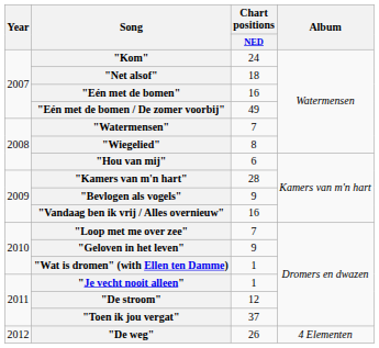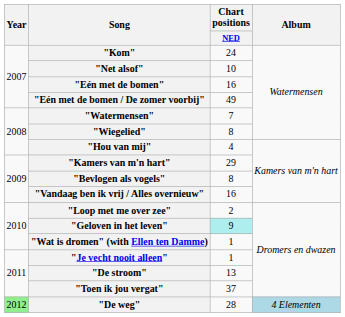 <table class="wikitable plainrowheaders" style="text-align:center;" border="1">
 <tr>
 <th scope="col" rowspan="2">Year</th>
 <th scope="col" rowspan="2">Song</th>
 <th scope="col" rowspan="1">Chart positions</th>
 <th scope="col" rowspan="2">Album</th>
 </tr>
 <tr>
 <th scope="col" style="width:3em;font-size:85%;"><a href='#'>NED</a><br></th>
 </tr>
 <tr>
 <td rowspan="4">2007</td>
 <th scope="row">"Kom"</th>
 <td>24</td>
 <td rowspan="6"><em>Watermensen</em></td>
 </tr>
 <tr>
 <th scope="row">"Net alsof"</th>
-<td>18</td>
+<td>10</td>
 </tr>
 <tr>
 <th scope="row">"Eén met de bomen"</th>
 <td>16</td>
 </tr>
 <tr>
 <th scope="row">"Eén met de bomen / De zomer voorbij"</th>
 <td>49</td>
 </tr>
 <tr>
 <td rowspan="3">2008</td>
 <th scope="row">"Watermensen"</th>
 <td>7</td>
 </tr>
 <tr>
 <th scope="row">"Wiegelied"</th>
 <td>8</td>
 </tr>
 <tr>
 <th scope="row">"Hou van mij"</th>
-<td>6</td>
+<td>4</td>
 <td rowspan="4"><em>Kamers van m'n hart</em></td>
 </tr>
 <tr>
 <td rowspan="3">2009</td>
 <th scope="row">"Kamers van m'n hart"</th>
-<td>28</td>
+<td>29</td>
 </tr>
 <tr>
 <th scope="row">"Bevlogen als vogels"</th>
-<td>9</td>
+<td>8</td>
 </tr>
 <tr>
 <th scope="row">"Vandaag ben ik vrij / Alles overnieuw"</th>
 <td>16</td>
 </tr>
 <tr>
 <td rowspan="3">2010</td>
 <th scope="row">"Loop met me over zee"</th>
-<td>7</td>
+<td>2</td>
 <td rowspan="6"><em>Dromers en dwazen</em></td>
 </tr>
 <tr>
 <th scope="row">"Geloven in het leven"</th>
-<td>9</td>
+<td style="background: paleturquoise;">9</td>
 </tr>
 <tr>
 <th scope="row">"Wat is dromen" (with <a href='#'>Ellen ten Damme</a>)</th>
 <td>1</td>
 </tr>
 <tr>
 <td rowspan="3">2011</td>
 <th scope="row">"<a href='#'>Je vecht nooit alleen</a>"</th>
 <td>1</td>
 </tr>
 <tr>
 <th scope="row">"De stroom"</th>
-<td>12</td>
+<td>13</td>
 </tr>
 <tr>
 <th scope="row">"Toen ik jou vergat"</th>
 <td>37</td>
 </tr>
 <tr>
-<td>2012</td>
+<td style="background: lightgreen;">2012</td>
 <th scope="row">"De weg"</th>
-<td>26</td>
-<td><em>4 Elementen</em></td>
+<td>28</td>
+<td style="background: lightblue;"><em>4 Elementen</em></td>
 </tr>
 </table>
